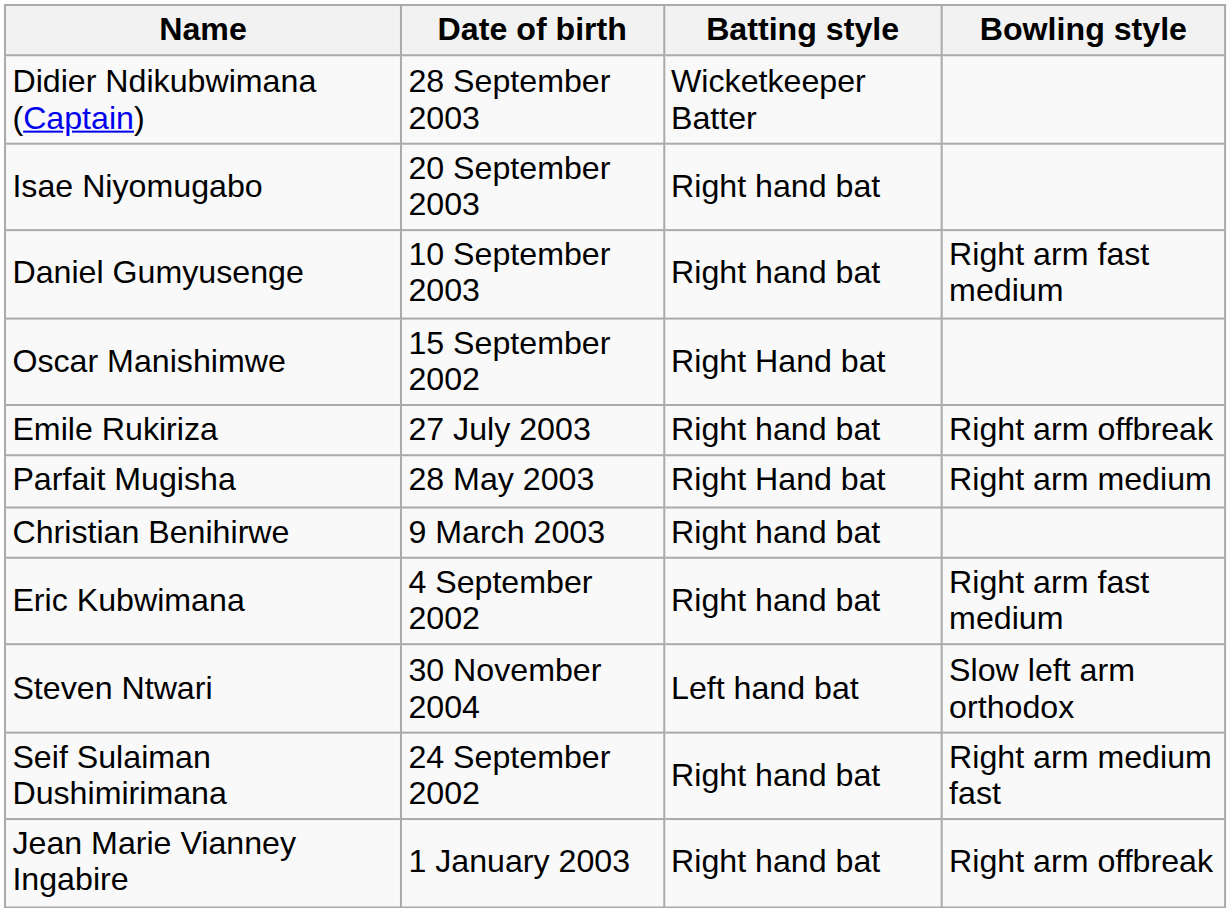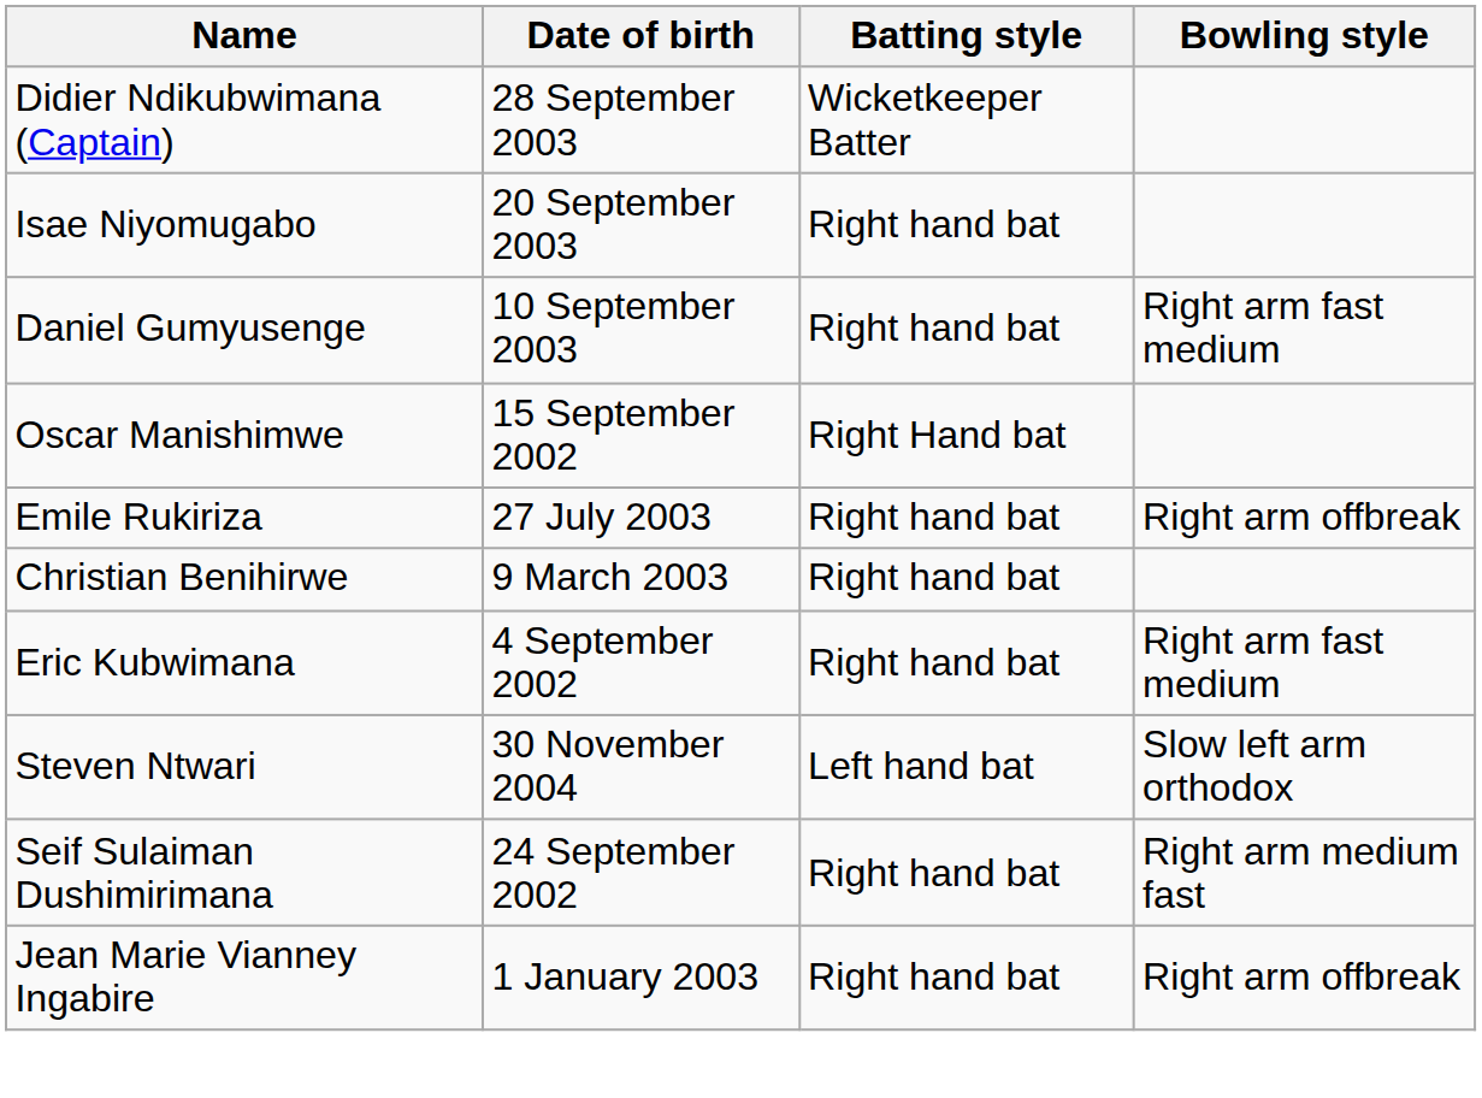 <table class="wikitable">
 <tr>
 <th>Name</th>
 <th>Date of birth</th>
 <th>Batting style</th>
 <th>Bowling style</th>
 </tr>
 <tr>
 <td>Didier Ndikubwimana (<a href='#'>Captain</a>)</td>
 <td>28 September 2003</td>
 <td>Wicketkeeper Batter</td>
 <td></td>
 </tr>
 <tr>
 <td>Isae Niyomugabo</td>
 <td>20 September 2003</td>
 <td>Right hand bat</td>
 <td></td>
 </tr>
 <tr>
 <td>Daniel Gumyusenge</td>
 <td>10 September 2003</td>
 <td>Right hand bat</td>
 <td>Right arm fast medium</td>
 </tr>
 <tr>
 <td>Oscar Manishimwe</td>
 <td>15 September 2002</td>
 <td>Right Hand bat</td>
 <td></td>
 </tr>
 <tr>
 <td>Emile Rukiriza</td>
 <td>27 July 2003</td>
 <td>Right hand bat</td>
 <td>Right arm offbreak</td>
 </tr>
 <tr>
-<td>Parfait Mugisha</td>
-<td>28 May 2003</td>
-<td>Right Hand bat</td>
-<td>Right arm medium</td>
-</tr>
-<tr>
 <td>Christian Benihirwe</td>
 <td>9 March 2003</td>
 <td>Right hand bat</td>
 <td></td>
 </tr>
 <tr>
 <td>Eric Kubwimana</td>
 <td>4 September 2002</td>
 <td>Right hand bat</td>
 <td>Right arm fast medium</td>
 </tr>
 <tr>
 <td>Steven Ntwari</td>
 <td>30 November 2004</td>
 <td>Left hand bat</td>
 <td>Slow left arm orthodox</td>
 </tr>
 <tr>
 <td>Seif Sulaiman Dushimirimana</td>
 <td>24 September 2002</td>
 <td>Right hand bat</td>
 <td>Right arm medium fast</td>
 </tr>
 <tr>
 <td>Jean Marie Vianney Ingabire</td>
 <td>1 January 2003</td>
 <td>Right hand bat</td>
 <td>Right arm offbreak</td>
 </tr>
 </table>
